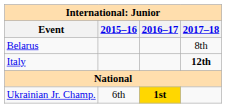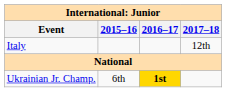 <table class="wikitable" style="text-align:center">
 <tr>
 <th style="background-color: #ffdead; " colspan=4 align=center>International: Junior</th>
 </tr>
 <tr>
 <th>Event</th>
 <th><a href='#'>2015–16</a></th>
 <th><a href='#'>2016–17</a></th>
 <th><a href='#'>2017–18</a></th>
 </tr>
 <tr>
-<td align=left> <a href='#'>Belarus</a></td>
-<td></td>
-<td></td>
-<td>8th</td>
-</tr>
-<tr>
 <td align=left> <a href='#'>Italy</a></td>
 <td></td>
 <td></td>
-<td><strong>12th</strong></td>
+<td>12th</td>
 </tr>
 <tr>
 <th style="background-color: #ffdead; " colspan=4 align=center>National</th>
 </tr>
 <tr>
 <td align=left><a href='#'>Ukrainian Jr. Champ.</a></td>
 <td>6th</td>
 <td bgcolor=gold><strong>1st</strong></td>
 <td></td>
 </tr>
 </table>
